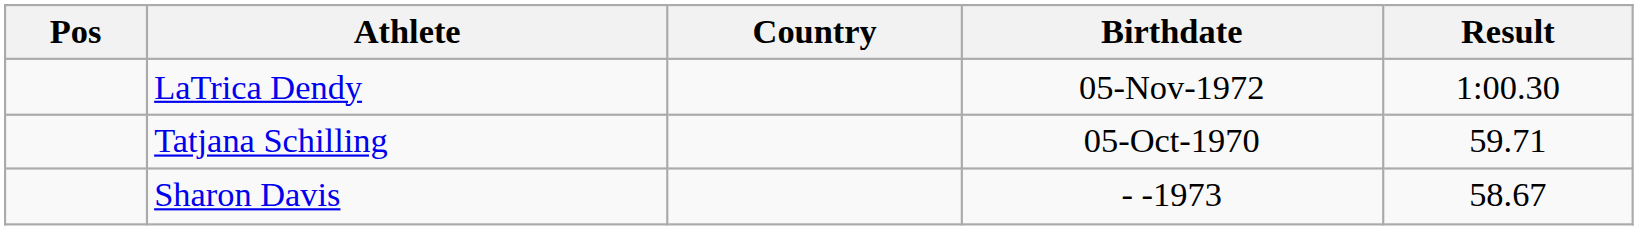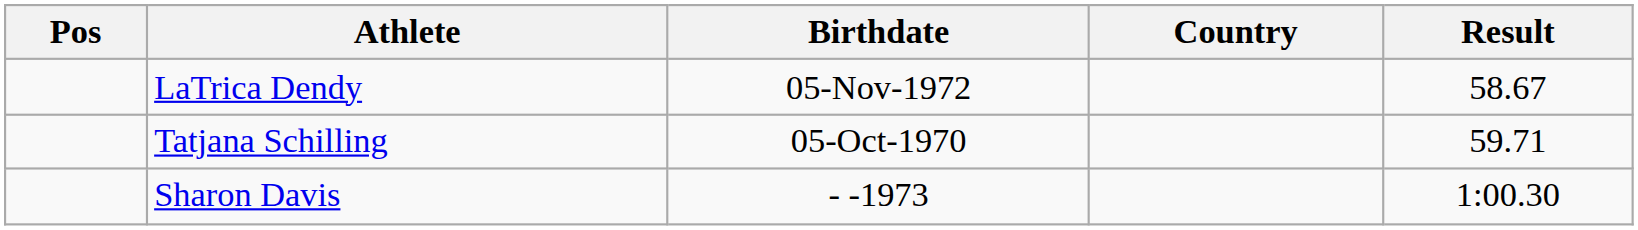 <table class="wikitable"  style="text-align:center; width:60%;">
 <tr>
 <th>Pos</th>
 <th>Athlete</th>
+<th>Birthdate</th>
 <th>Country</th>
-<th>Birthdate</th>
 <th>Result</th>
 </tr>
 <tr>
 <td align=center></td>
 <td align=left><a href='#'>LaTrica Dendy</a></td>
+<td>05-Nov-1972</td>
 <td align=left></td>
-<td>05-Nov-1972</td>
-<td>1:00.30</td>
+<td>58.67</td>
 </tr>
 <tr>
 <td align=center></td>
 <td align=left><a href='#'>Tatjana Schilling</a></td>
+<td>05-Oct-1970</td>
 <td align=left></td>
-<td>05-Oct-1970</td>
 <td>59.71</td>
 </tr>
 <tr>
 <td align=center></td>
 <td align=left><a href='#'>Sharon Davis</a></td>
+<td>-  -1973</td>
 <td align=left></td>
-<td>-  -1973</td>
-<td>58.67</td>
+<td>1:00.30</td>
 </tr>
 </table>
